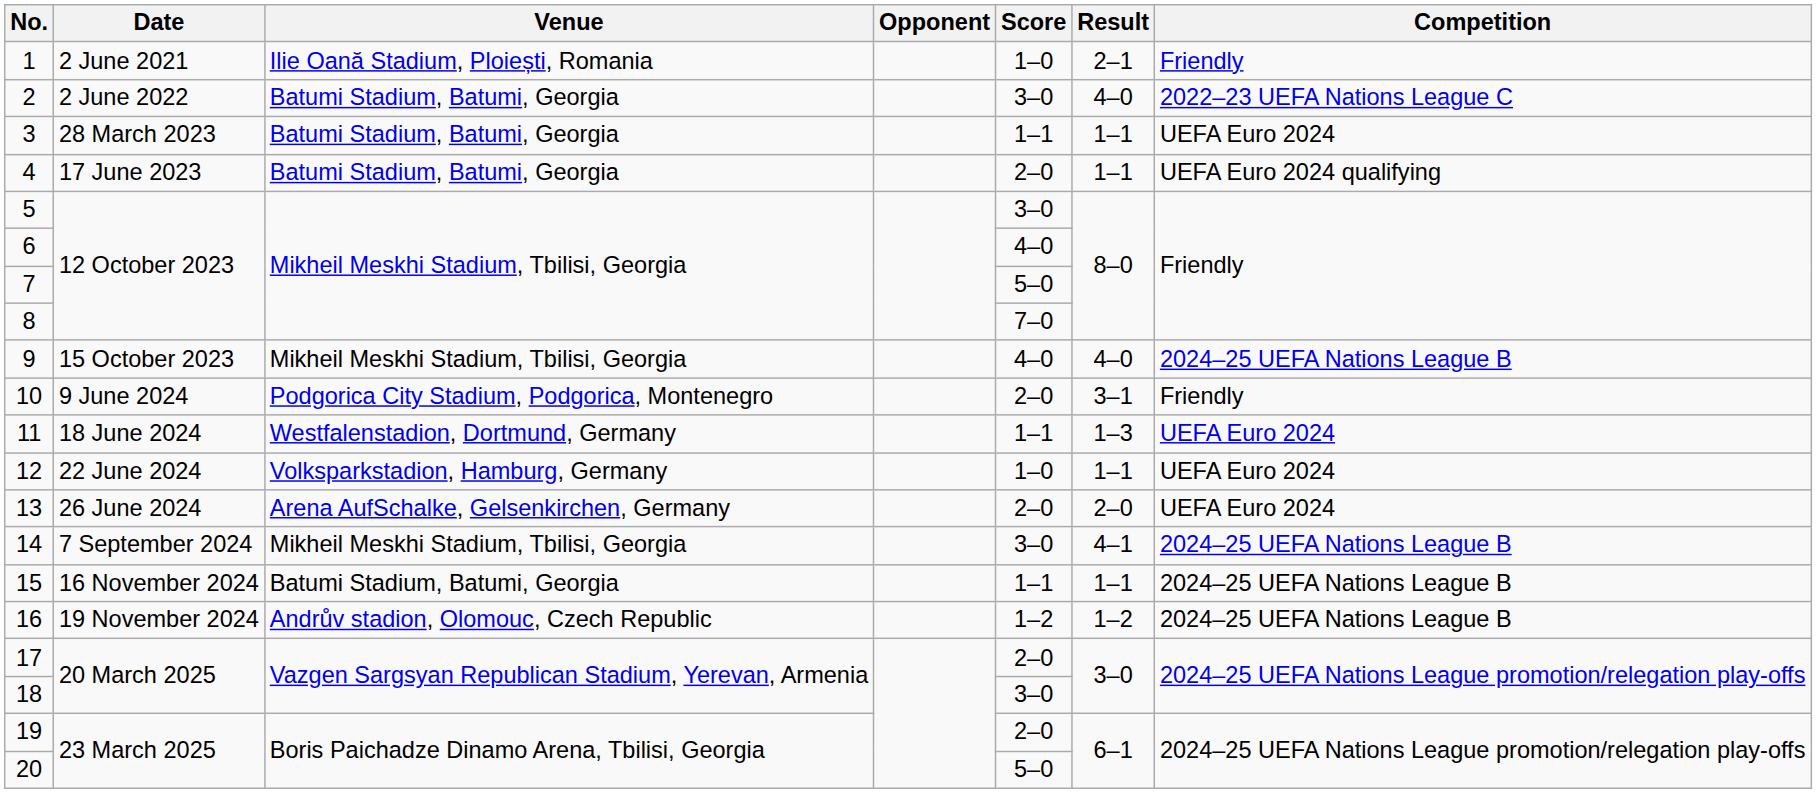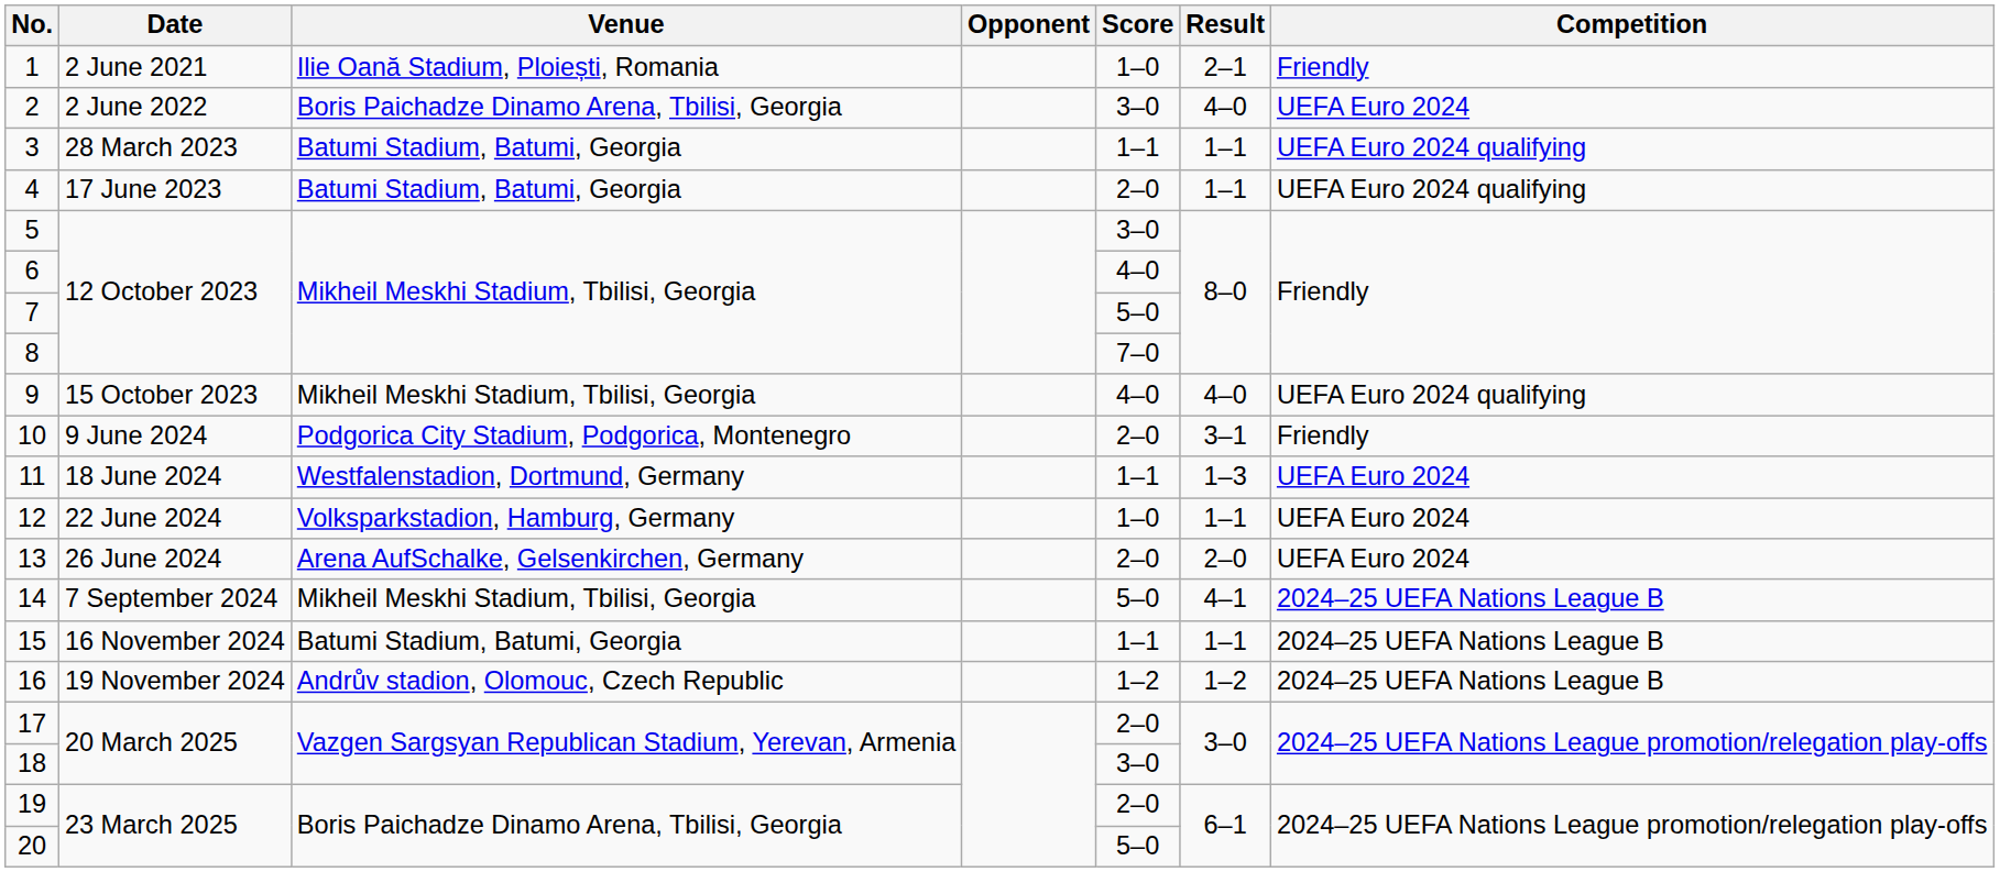 <table class="wikitable sortable">
 <tr>
 <th scope="col">No.</th>
 <th scope="col">Date</th>
 <th scope="col">Venue</th>
 <th scope="col">Opponent</th>
 <th scope="col">Score</th>
 <th scope="col">Result</th>
 <th scope="col">Competition</th>
 </tr>
 <tr>
 <td style="text-align:center">1</td>
 <td>2 June 2021</td>
 <td><a href='#'>Ilie Oană Stadium</a>, <a href='#'>Ploiești</a>, Romania</td>
 <td></td>
 <td style="text-align:center">1–0</td>
 <td style="text-align:center">2–1</td>
 <td><a href='#'>Friendly</a></td>
 </tr>
 <tr>
 <td style="text-align:center">2</td>
 <td>2 June 2022</td>
-<td><a href='#'>Batumi Stadium</a>, <a href='#'>Batumi</a>, Georgia</td>
+<td><a href='#'>Boris Paichadze Dinamo Arena</a>, <a href='#'>Tbilisi</a>, Georgia</td>
 <td></td>
 <td style="text-align:center">3–0</td>
 <td style="text-align:center">4–0</td>
-<td><a href='#'>2022–23 UEFA Nations League C</a></td>
+<td><a href='#'>UEFA Euro 2024</a></td>
 </tr>
 <tr>
 <td style="text-align:center">3</td>
 <td>28 March 2023</td>
 <td><a href='#'>Batumi Stadium</a>, <a href='#'>Batumi</a>, Georgia</td>
 <td></td>
 <td style="text-align:center">1–1</td>
 <td style="text-align:center">1–1</td>
-<td>UEFA Euro 2024</td>
+<td><a href='#'>UEFA Euro 2024 qualifying</a></td>
 </tr>
 <tr>
 <td style="text-align:center">4</td>
 <td>17 June 2023</td>
 <td><a href='#'>Batumi Stadium</a>, <a href='#'>Batumi</a>, Georgia</td>
 <td></td>
 <td style="text-align:center">2–0</td>
 <td style="text-align:center">1–1</td>
 <td>UEFA Euro 2024 qualifying</td>
 </tr>
 <tr>
 <td style="text-align:center">5</td>
 <td rowspan=4>12 October 2023</td>
 <td rowspan=4><a href='#'>Mikheil Meskhi Stadium</a>, Tbilisi, Georgia</td>
 <td rowspan=4></td>
 <td style="text-align:center">3–0</td>
 <td rowspan="4" style="text-align:center">8–0</td>
 <td rowspan="4">Friendly</td>
 </tr>
 <tr>
 <td style="text-align:center">6</td>
 <td style="text-align:center">4–0</td>
 </tr>
 <tr>
 <td style="text-align:center">7</td>
 <td style="text-align:center">5–0</td>
 </tr>
 <tr>
 <td style="text-align:center">8</td>
 <td style="text-align:center">7–0</td>
 </tr>
 <tr>
 <td style="text-align:center">9</td>
 <td>15 October 2023</td>
 <td>Mikheil Meskhi Stadium, Tbilisi, Georgia</td>
 <td></td>
 <td style="text-align:center">4–0</td>
 <td style="text-align:center">4–0</td>
-<td><a href='#'>2024–25 UEFA Nations League B</a></td>
+<td>UEFA Euro 2024 qualifying</td>
 </tr>
 <tr>
 <td style="text-align:center">10</td>
 <td>9 June 2024</td>
 <td><a href='#'>Podgorica City Stadium</a>, <a href='#'>Podgorica</a>, Montenegro</td>
 <td></td>
 <td align=center>2–0</td>
 <td align="center">3–1</td>
 <td>Friendly</td>
 </tr>
 <tr>
 <td style="text-align:center">11</td>
 <td>18 June 2024</td>
 <td><a href='#'>Westfalenstadion</a>, <a href='#'>Dortmund</a>, Germany</td>
 <td></td>
 <td style="text-align:center">1–1</td>
 <td style="text-align:center">1–3</td>
 <td><a href='#'>UEFA Euro 2024</a></td>
 </tr>
 <tr>
 <td style="text-align:center">12</td>
 <td>22 June 2024</td>
 <td><a href='#'>Volksparkstadion</a>, <a href='#'>Hamburg</a>, Germany</td>
 <td></td>
 <td style="text-align:center">1–0</td>
 <td style="text-align:center">1–1</td>
 <td>UEFA Euro 2024</td>
 </tr>
 <tr>
 <td style="text-align:center">13</td>
 <td>26 June 2024</td>
 <td><a href='#'>Arena AufSchalke</a>, <a href='#'>Gelsenkirchen</a>, Germany</td>
 <td></td>
 <td style="text-align:center">2–0</td>
 <td style="text-align:center">2–0</td>
 <td>UEFA Euro 2024</td>
 </tr>
 <tr>
 <td style="text-align:center">14</td>
 <td>7 September 2024</td>
 <td>Mikheil Meskhi Stadium, Tbilisi, Georgia</td>
 <td></td>
-<td align=center>3–0</td>
+<td style="text-align:center">5–0</td>
 <td align=center>4–1</td>
 <td><a href='#'>2024–25 UEFA Nations League B</a></td>
 </tr>
 <tr>
 <td style="text-align:center">15</td>
 <td>16 November 2024</td>
 <td>Batumi Stadium, Batumi, Georgia</td>
 <td></td>
 <td align=center>1–1</td>
 <td align=center>1–1</td>
 <td>2024–25 UEFA Nations League B</td>
 </tr>
 <tr>
 <td style="text-align:center">16</td>
 <td>19 November 2024</td>
 <td><a href='#'>Andrův stadion</a>, <a href='#'>Olomouc</a>, Czech Republic</td>
 <td></td>
 <td align=center>1–2</td>
 <td align=center>1–2</td>
 <td>2024–25 UEFA Nations League B</td>
 </tr>
 <tr>
 <td style="text-align:center">17</td>
 <td rowspan=2>20 March 2025</td>
 <td rowspan=2><a href='#'>Vazgen Sargsyan Republican Stadium</a>, <a href='#'>Yerevan</a>, Armenia</td>
 <td rowspan=4></td>
 <td style="text-align:center">2–0</td>
 <td rowspan="2" style="text-align:center">3–0</td>
 <td rowspan="2"><a href='#'>2024–25 UEFA Nations League promotion/relegation play-offs</a></td>
 </tr>
 <tr>
 <td style="text-align:center">18</td>
 <td style="text-align:center">3–0</td>
 </tr>
 <tr>
 <td style="text-align:center">19</td>
 <td rowspan=2>23 March 2025</td>
 <td rowspan=2>Boris Paichadze Dinamo Arena, Tbilisi, Georgia</td>
 <td style="text-align:center">2–0</td>
 <td rowspan="2" style="text-align:center">6–1</td>
 <td rowspan="2">2024–25 UEFA Nations League promotion/relegation play-offs</td>
 </tr>
 <tr>
 <td style="text-align:center">20</td>
 <td style="text-align:center">5–0</td>
 </tr>
 </table>
